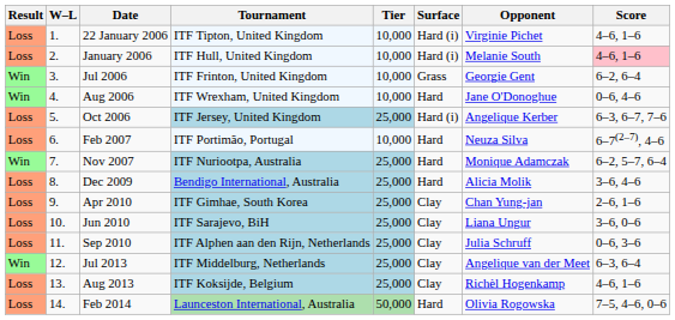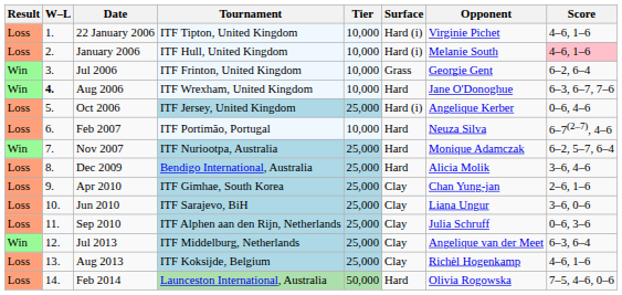 <table class="sortable wikitable">
 <tr>
 <th>Result</th>
 <th class="unsortable">W–L</th>
 <th>Date</th>
 <th>Tournament</th>
 <th>Tier</th>
 <th>Surface</th>
 <th>Opponent</th>
 <th class="unsortable">Score</th>
 </tr>
 <tr>
 <td bgcolor="FFA07A">Loss</td>
 <td>1.</td>
 <td>22 January 2006</td>
 <td style="background:#f0f8ff;">ITF Tipton, United Kingdom</td>
 <td style="background:#f0f8ff;">10,000</td>
 <td>Hard (i)</td>
 <td> <a href='#'>Virginie Pichet</a></td>
 <td>4–6, 1–6</td>
 </tr>
 <tr>
 <td bgcolor="FFA07A">Loss</td>
 <td>2.</td>
 <td>January 2006</td>
 <td style="background:#f0f8ff;">ITF Hull, United Kingdom</td>
 <td style="background:#f0f8ff;">10,000</td>
 <td>Hard (i)</td>
 <td> <a href='#'>Melanie South</a></td>
 <td style="background: pink;">4–6, 1–6</td>
 </tr>
 <tr>
 <td bgcolor="98FB98">Win</td>
 <td>3.</td>
 <td>Jul 2006</td>
 <td style="background:#f0f8ff;">ITF Frinton, United Kingdom</td>
 <td style="background:#f0f8ff;">10,000</td>
 <td>Grass</td>
 <td> <a href='#'>Georgie Gent</a></td>
 <td>6–2, 6–4</td>
 </tr>
 <tr>
 <td bgcolor="98FB98">Win</td>
-<td>4.</td>
+<td><strong>4.</strong></td>
 <td>Aug 2006</td>
 <td style="background:#f0f8ff;">ITF Wrexham, United Kingdom</td>
 <td style="background:#f0f8ff;">10,000</td>
 <td>Hard</td>
 <td> <a href='#'>Jane O'Donoghue</a></td>
-<td>0–6, 4–6</td>
+<td>6–3, 6–7, 7–6</td>
 </tr>
 <tr>
 <td bgcolor="FFA07A">Loss</td>
 <td>5.</td>
 <td>Oct 2006</td>
 <td style="background:lightblue;">ITF Jersey, United Kingdom</td>
 <td style="background:lightblue;">25,000</td>
 <td>Hard (i)</td>
 <td> <a href='#'>Angelique Kerber</a></td>
-<td>6–3, 6–7, 7–6</td>
+<td>0–6, 4–6</td>
 </tr>
 <tr>
 <td bgcolor="FFA07A">Loss</td>
 <td>6.</td>
 <td>Feb 2007</td>
 <td style="background:#f0f8ff;">ITF Portimão, Portugal</td>
 <td style="background:#f0f8ff;">10,000</td>
 <td>Hard</td>
 <td> <a href='#'>Neuza Silva</a></td>
 <td>6–7<sup>(2–7)</sup>, 4–6</td>
 </tr>
 <tr>
 <td bgcolor="98FB98">Win</td>
 <td>7.</td>
 <td>Nov 2007</td>
 <td style="background:lightblue;">ITF Nuriootpa, Australia</td>
 <td style="background:lightblue;">25,000</td>
 <td>Hard</td>
 <td> <a href='#'>Monique Adamczak</a></td>
 <td>6–2, 5–7, 6–4</td>
 </tr>
 <tr>
 <td bgcolor="FFA07A">Loss</td>
 <td>8.</td>
 <td>Dec 2009</td>
 <td style="background:lightblue;"><a href='#'>Bendigo International</a>, Australia</td>
 <td style="background:lightblue;">25,000</td>
 <td>Hard</td>
 <td> <a href='#'>Alicia Molik</a></td>
 <td>3–6, 4–6</td>
 </tr>
 <tr>
 <td bgcolor="FFA07A">Loss</td>
 <td>9.</td>
 <td>Apr 2010</td>
 <td style="background:lightblue;">ITF Gimhae, South Korea</td>
 <td style="background:lightblue;">25,000</td>
 <td>Clay</td>
 <td> <a href='#'>Chan Yung-jan</a></td>
 <td>2–6, 1–6</td>
 </tr>
 <tr>
 <td bgcolor="FFA07A">Loss</td>
 <td>10.</td>
 <td>Jun 2010</td>
 <td style="background:lightblue;">ITF Sarajevo, BiH</td>
 <td style="background:lightblue;">25,000</td>
 <td>Clay</td>
 <td> <a href='#'>Liana Ungur</a></td>
 <td>3–6, 0–6</td>
 </tr>
 <tr>
 <td bgcolor="FFA07A">Loss</td>
 <td>11.</td>
 <td>Sep 2010</td>
 <td style="background:lightblue;">ITF Alphen aan den Rijn, Netherlands</td>
 <td style="background:lightblue;">25,000</td>
 <td>Clay</td>
 <td> <a href='#'>Julia Schruff</a></td>
 <td>0–6, 3–6</td>
 </tr>
 <tr>
 <td bgcolor="98FB98">Win</td>
 <td>12.</td>
 <td>Jul 2013</td>
 <td style="background:lightblue;">ITF Middelburg, Netherlands</td>
 <td style="background:lightblue;">25,000</td>
 <td>Clay</td>
 <td> <a href='#'>Angelique van der Meet</a></td>
 <td>6–3, 6–4</td>
 </tr>
 <tr>
 <td bgcolor="FFA07A">Loss</td>
 <td>13.</td>
 <td>Aug 2013</td>
 <td style="background:lightblue;">ITF Koksijde, Belgium</td>
 <td style="background:lightblue;">25,000</td>
 <td>Clay</td>
 <td> <a href='#'>Richèl Hogenkamp</a></td>
 <td>4–6, 1–6</td>
 </tr>
 <tr>
 <td bgcolor="FFA07A">Loss</td>
 <td>14.</td>
 <td>Feb 2014</td>
 <td style="background:#addfad;"><a href='#'>Launceston International</a>, Australia</td>
 <td style="background:#addfad;">50,000</td>
 <td>Hard</td>
 <td> <a href='#'>Olivia Rogowska</a></td>
 <td>7–5, 4–6, 0–6</td>
 </tr>
 </table>
